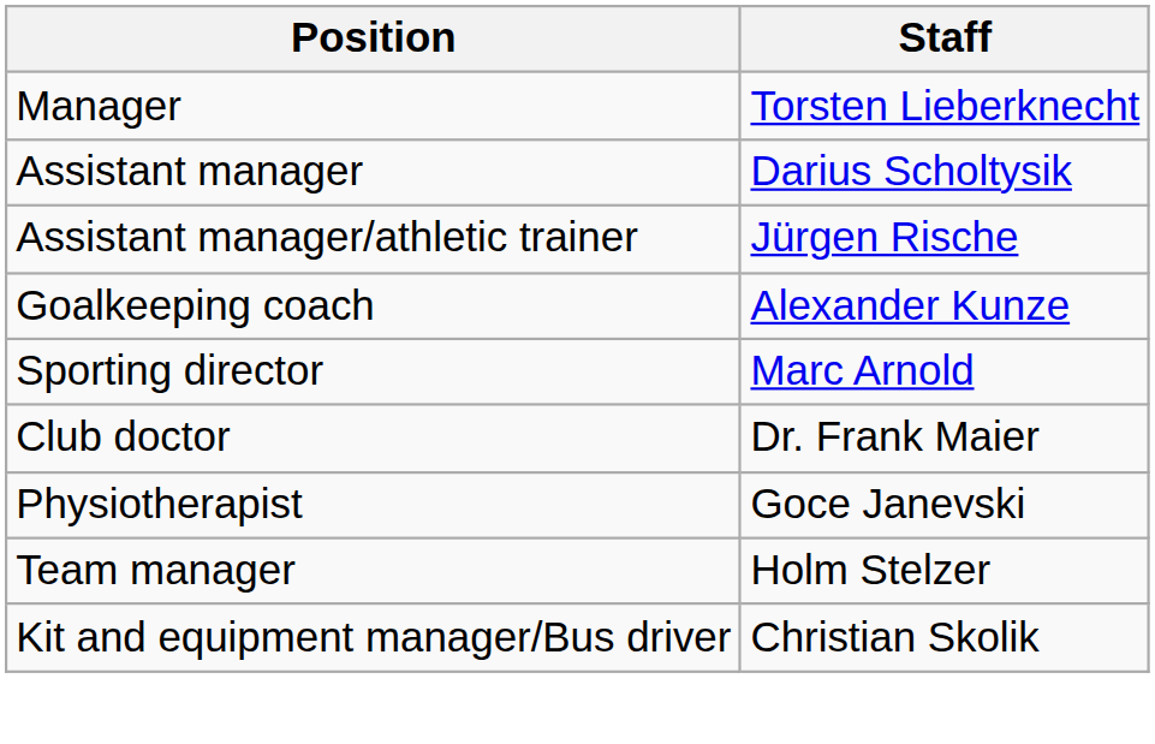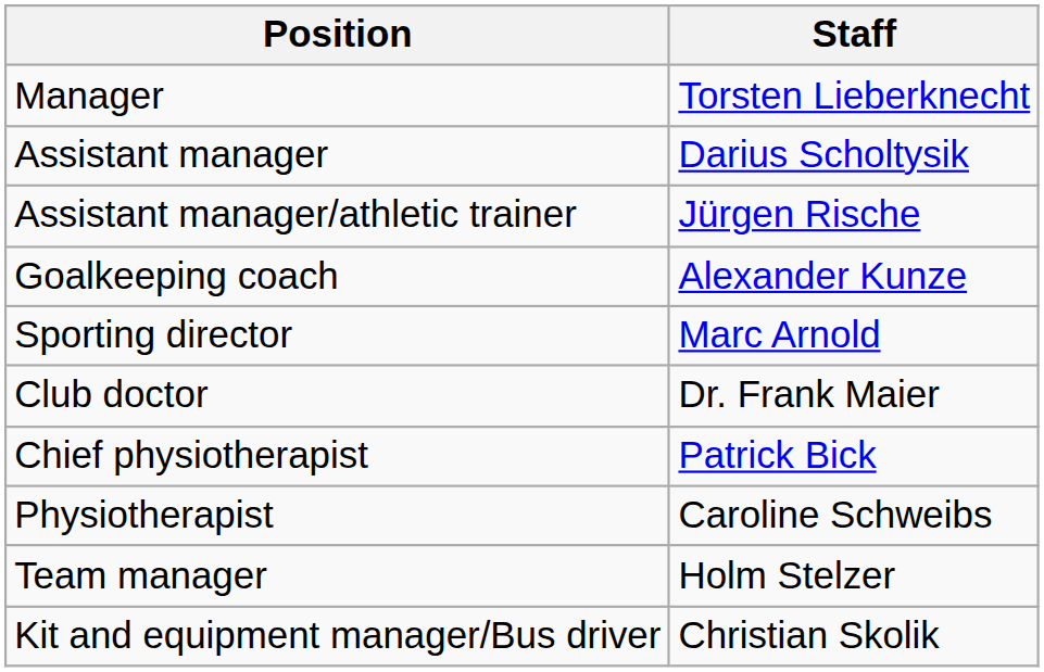 <table class="wikitable">
 <tr>
 <th>Position</th>
 <th>Staff</th>
 </tr>
 <tr>
 <td>Manager</td>
 <td><a href='#'>Torsten Lieberknecht</a></td>
 </tr>
 <tr>
 <td>Assistant manager</td>
 <td><a href='#'>Darius Scholtysik</a></td>
 </tr>
 <tr>
 <td>Assistant manager/athletic trainer</td>
 <td><a href='#'>Jürgen Rische</a></td>
 </tr>
 <tr>
 <td>Goalkeeping coach</td>
 <td><a href='#'>Alexander Kunze</a></td>
 </tr>
 <tr>
 <td>Sporting director</td>
 <td><a href='#'>Marc Arnold</a></td>
 </tr>
 <tr>
 <td>Club doctor</td>
 <td>Dr. Frank Maier</td>
 </tr>
 <tr>
+<td>Chief physiotherapist</td>
+<td><a href='#'>Patrick Bick</a></td>
+</tr>
+<tr>
 <td>Physiotherapist</td>
-<td>Goce Janevski</td>
+<td>Caroline Schweibs</td>
 </tr>
 <tr>
 <td>Team manager</td>
 <td>Holm Stelzer</td>
 </tr>
 <tr>
 <td>Kit and equipment manager/Bus driver</td>
 <td>Christian Skolik</td>
 </tr>
 </table>
